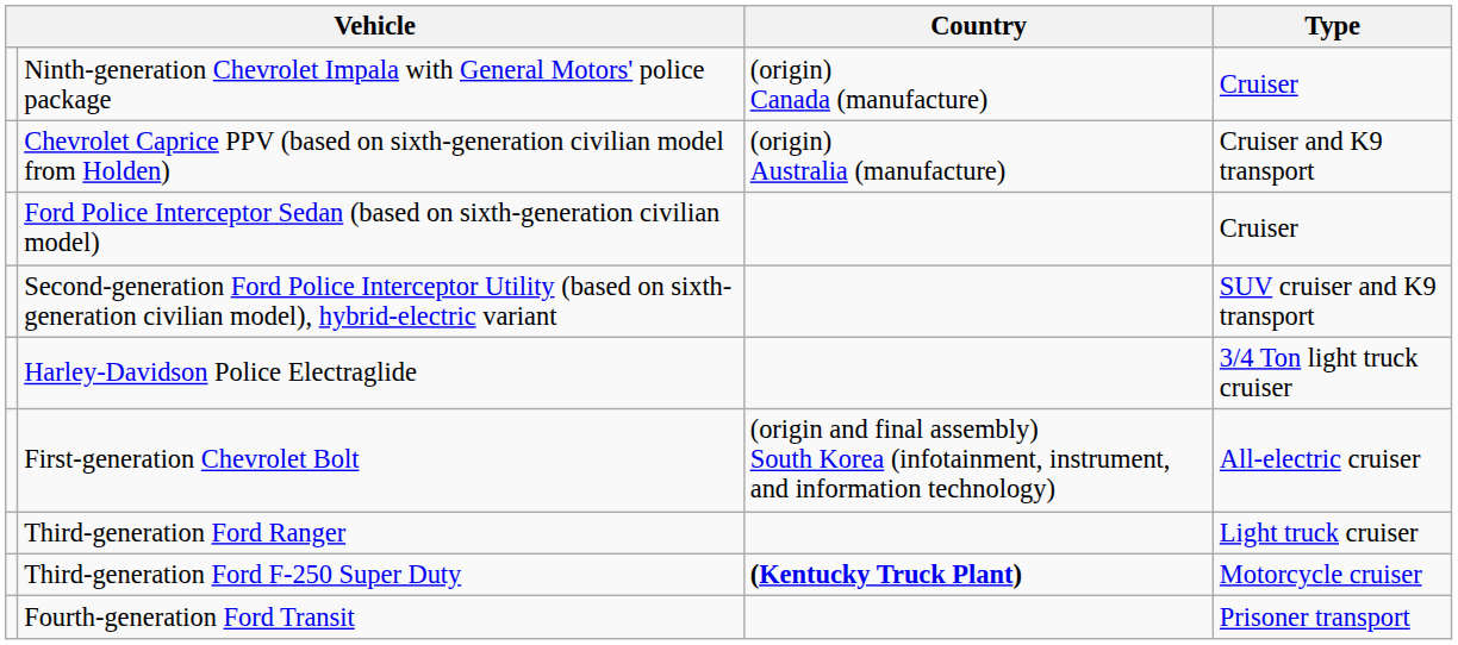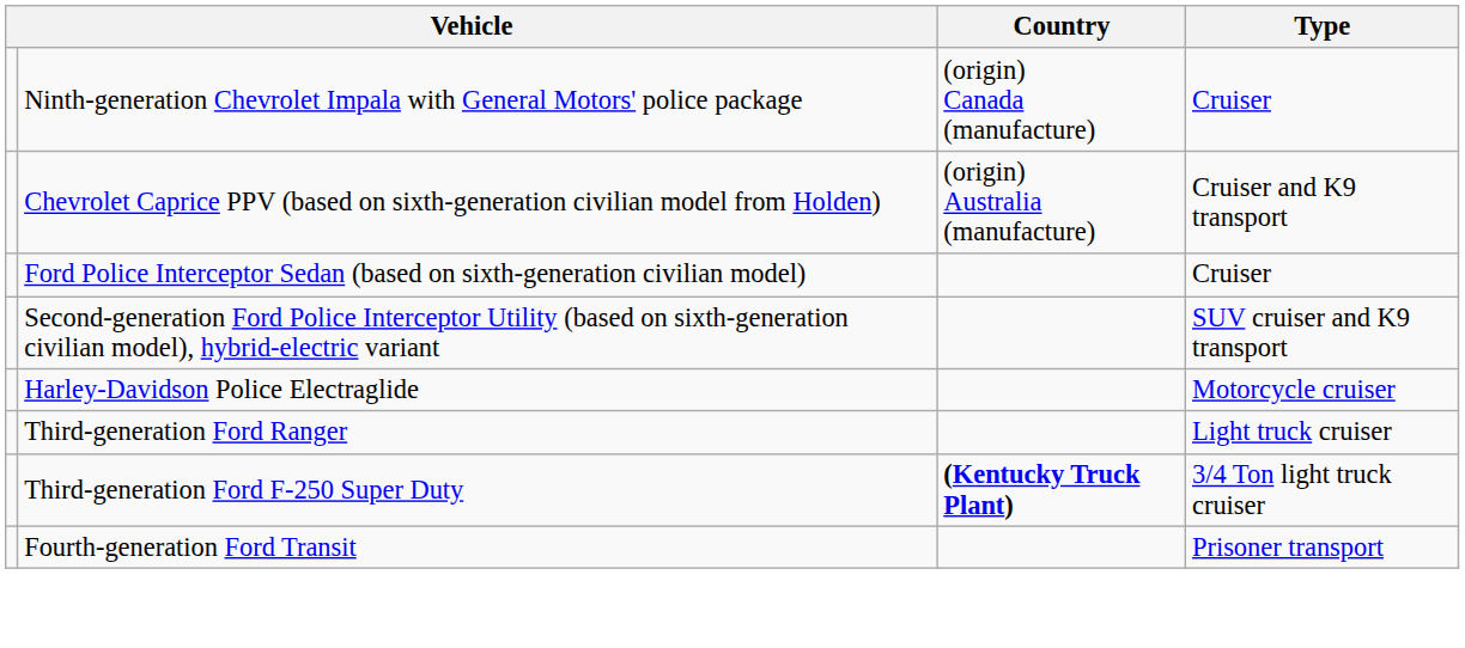 <table class="wikitable" style="font-size:100%">
 <tr>
 <th Colspan="2">Vehicle</th>
 <th>Country</th>
 <th>Type</th>
 </tr>
 <tr>
 <td></td>
 <td>Ninth-generation <a href='#'>Chevrolet Impala</a> with <a href='#'>General Motors'</a> police package</td>
 <td> (origin)<br> <a href='#'>Canada</a> (manufacture)</td>
 <td><a href='#'>Cruiser</a></td>
 </tr>
 <tr>
 <td></td>
 <td><a href='#'>Chevrolet Caprice</a> PPV (based on sixth-generation civilian model from <a href='#'>Holden</a>)</td>
 <td> (origin)<br> <a href='#'>Australia</a> (manufacture)</td>
 <td>Cruiser and K9 transport</td>
 </tr>
 <tr>
 <td></td>
 <td><a href='#'>Ford Police Interceptor Sedan</a> (based on sixth-generation civilian model)</td>
 <td></td>
 <td>Cruiser</td>
 </tr>
 <tr>
 <td></td>
 <td>Second-generation <a href='#'>Ford Police Interceptor Utility</a> (based on sixth-generation civilian model), <a href='#'>hybrid-electric</a> variant</td>
 <td></td>
 <td><a href='#'>SUV</a> cruiser and K9 transport</td>
 </tr>
 <tr>
 <td></td>
 <td><a href='#'>Harley-Davidson</a> Police Electraglide</td>
 <td></td>
-<td><a href='#'>3/4 Ton</a> light truck cruiser</td>
-</tr>
-<tr>
-<td></td>
-<td>First-generation <a href='#'>Chevrolet Bolt</a></td>
-<td> (origin and final assembly)<br> <a href='#'>South Korea</a> (infotainment, instrument, and information technology)</td>
-<td><a href='#'>All-electric</a> cruiser</td>
+<td><a href='#'>Motorcycle cruiser</a></td>
 </tr>
 <tr>
 <td></td>
 <td>Third-generation <a href='#'>Ford Ranger</a></td>
 <td></td>
 <td><a href='#'>Light truck</a> cruiser</td>
 </tr>
 <tr>
 <td></td>
 <td>Third-generation <a href='#'>Ford F-250 Super Duty</a></td>
 <td><strong> (<a href='#'>Kentucky Truck Plant</a>)</strong></td>
-<td><a href='#'>Motorcycle cruiser</a></td>
+<td><a href='#'>3/4 Ton</a> light truck cruiser</td>
 </tr>
 <tr>
 <td></td>
 <td>Fourth-generation <a href='#'>Ford Transit</a></td>
 <td></td>
 <td><a href='#'>Prisoner transport</a></td>
 </tr>
 </table>
